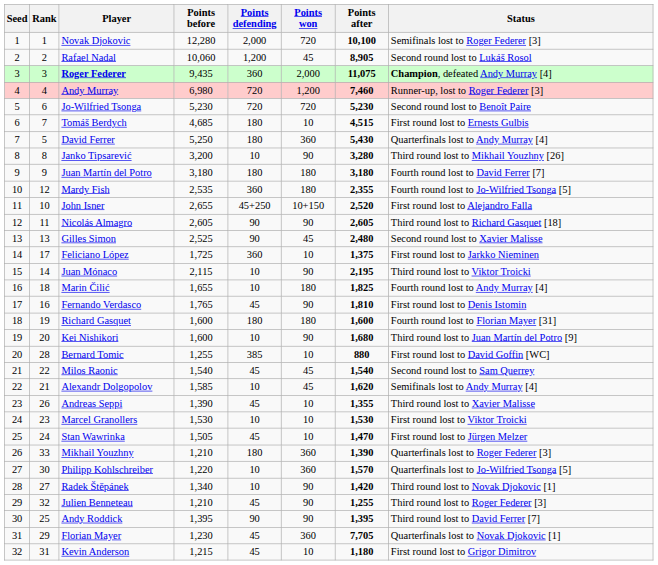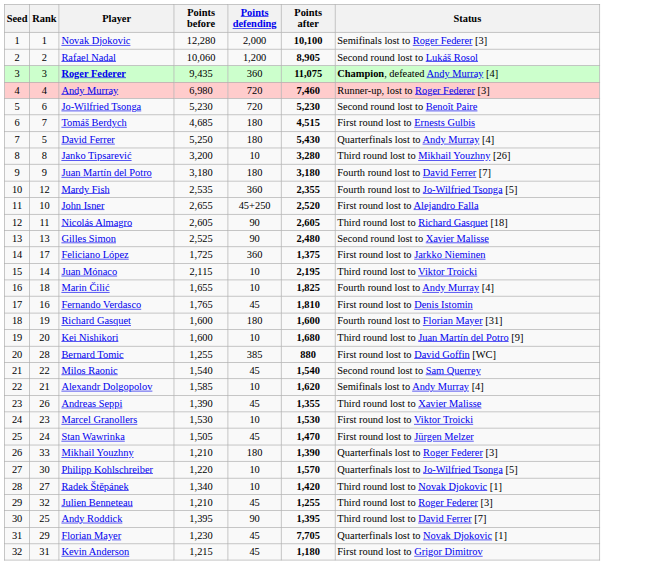 <table class="wikitable sortable" style="text-align:center;">
 <tr>
 <th style="width:30px;">Seed</th>
 <th style="width:30px;">Rank</th>
 <th style="width:170px;">Player</th>
 <th style="width:75px;">Points <br>before</th>
 <th style="width:75px;"><a href='#'>Points <br>defending</a></th>
-<th style="width:75px;"><a href='#'>Points <br>won</a></th>
 <th style="width:75px;">Points <br>after</th>
 <th style="width:400px;">Status</th>
 </tr>
 <tr>
 <td>1</td>
 <td>1</td>
 <td style="text-align:left;" data-sort-value=> <a href='#'>Novak Djokovic</a></td>
 <td>12,280</td>
 <td>2,000</td>
-<td>720</td>
 <td><strong>10,100</strong></td>
 <td style="text-align:left;" data-sort-value=>Semifinals lost to  <a href='#'>Roger Federer</a> [3]</td>
 </tr>
 <tr>
 <td>2</td>
 <td>2</td>
 <td style="text-align:left;" data-sort-value=> <a href='#'>Rafael Nadal</a></td>
 <td>10,060</td>
 <td>1,200</td>
-<td>45</td>
 <td><strong>8,905</strong></td>
 <td style="text-align:left;" data-sort-value=>Second round lost to  <a href='#'>Lukáš Rosol</a></td>
 </tr>
 <tr style="background:#cfc;">
 <td>3</td>
 <td>3</td>
 <td style="text-align:left;" data-sort-value=> <strong><a href='#'>Roger Federer</a></strong></td>
 <td>9,435</td>
 <td>360</td>
-<td>2,000</td>
 <td><strong>11,075</strong></td>
 <td style="text-align:left;" data-sort-value=><strong>Champion</strong>, defeated  <a href='#'>Andy Murray</a> [4]</td>
 </tr>
 <tr style="background:#fcc;">
 <td>4</td>
 <td>4</td>
 <td style="text-align:left;" data-sort-value=> <a href='#'>Andy Murray</a></td>
 <td>6,980</td>
 <td>720</td>
-<td>1,200</td>
 <td><strong>7,460</strong></td>
 <td style="text-align:left;" data-sort-value=>Runner-up, lost to  <a href='#'>Roger Federer</a> [3]</td>
 </tr>
 <tr>
 <td>5</td>
 <td>6</td>
 <td style="text-align:left;" data-sort-value=> <a href='#'>Jo-Wilfried Tsonga</a></td>
 <td>5,230</td>
-<td>720</td>
 <td>720</td>
 <td><strong>5,230</strong></td>
 <td style="text-align:left;" data-sort-value=>Second round lost to  <a href='#'>Benoît Paire</a></td>
 </tr>
 <tr>
 <td>6</td>
 <td>7</td>
 <td style="text-align:left;" data-sort-value=> <a href='#'>Tomáš Berdych</a></td>
 <td>4,685</td>
 <td>180</td>
-<td>10</td>
 <td><strong>4,515</strong></td>
 <td style="text-align:left;" data-sort-value=>First round lost to  <a href='#'>Ernests Gulbis</a></td>
 </tr>
 <tr>
 <td>7</td>
 <td>5</td>
 <td style="text-align:left;" data-sort-value=> <a href='#'>David Ferrer</a></td>
 <td>5,250</td>
 <td>180</td>
-<td>360</td>
 <td><strong>5,430</strong></td>
 <td style="text-align:left;" data-sort-value=>Quarterfinals lost to  <a href='#'>Andy Murray</a> [4]</td>
 </tr>
 <tr>
 <td>8</td>
 <td>8</td>
 <td style="text-align:left;" data-sort-value=> <a href='#'>Janko Tipsarević</a></td>
 <td>3,200</td>
 <td>10</td>
-<td>90</td>
 <td><strong>3,280</strong></td>
 <td style="text-align:left;" data-sort-value=>Third round lost to  <a href='#'>Mikhail Youzhny</a> [26]</td>
 </tr>
 <tr>
 <td>9</td>
 <td>9</td>
 <td style="text-align:left;" data-sort-value=> <a href='#'>Juan Martín del Potro</a></td>
 <td>3,180</td>
-<td>180</td>
 <td>180</td>
 <td><strong>3,180</strong></td>
 <td style="text-align:left;" data-sort-value=>Fourth round lost to  <a href='#'>David Ferrer</a> [7]</td>
 </tr>
 <tr>
 <td>10</td>
 <td>12</td>
 <td style="text-align:left;" data-sort-value=> <a href='#'>Mardy Fish</a></td>
 <td>2,535</td>
 <td>360</td>
-<td>180</td>
 <td><strong>2,355</strong></td>
 <td style="text-align:left;" data-sort-value=>Fourth round lost to  <a href='#'>Jo-Wilfried Tsonga</a> [5]</td>
 </tr>
 <tr>
 <td>11</td>
 <td>10</td>
 <td style="text-align:left;" data-sort-value=> <a href='#'>John Isner</a></td>
 <td>2,655</td>
 <td>45+250</td>
-<td>10+150</td>
 <td><strong>2,520</strong></td>
 <td style="text-align:left;" data-sort-value=>First round lost to  <a href='#'>Alejandro Falla</a></td>
 </tr>
 <tr>
 <td>12</td>
 <td>11</td>
 <td style="text-align:left;" data-sort-value=> <a href='#'>Nicolás Almagro</a></td>
 <td>2,605</td>
-<td>90</td>
 <td>90</td>
 <td><strong>2,605</strong></td>
 <td style="text-align:left;" data-sort-value=>Third round lost to  <a href='#'>Richard Gasquet</a> [18]</td>
 </tr>
 <tr>
 <td>13</td>
 <td>13</td>
 <td style="text-align:left;" data-sort-value=> <a href='#'>Gilles Simon</a></td>
 <td>2,525</td>
 <td>90</td>
-<td>45</td>
 <td><strong>2,480</strong></td>
 <td style="text-align:left;" data-sort-value=>Second round lost to  <a href='#'>Xavier Malisse</a></td>
 </tr>
 <tr>
 <td>14</td>
 <td>17</td>
 <td style="text-align:left;" data-sort-value=> <a href='#'>Feliciano López</a></td>
 <td>1,725</td>
 <td>360</td>
-<td>10</td>
 <td><strong>1,375</strong></td>
 <td style="text-align:left;" data-sort-value=>First round lost to  <a href='#'>Jarkko Nieminen</a></td>
 </tr>
 <tr>
 <td>15</td>
 <td>14</td>
 <td style="text-align:left;" data-sort-value=> <a href='#'>Juan Mónaco</a></td>
 <td>2,115</td>
 <td>10</td>
-<td>90</td>
 <td><strong>2,195</strong></td>
 <td style="text-align:left;" data-sort-value=>Third round lost to  <a href='#'>Viktor Troicki</a></td>
 </tr>
 <tr>
 <td>16</td>
 <td>18</td>
 <td style="text-align:left;" data-sort-value=> <a href='#'>Marin Čilić</a></td>
 <td>1,655</td>
 <td>10</td>
-<td>180</td>
 <td><strong>1,825</strong></td>
 <td style="text-align:left;" data-sort-value=>Fourth round lost to  <a href='#'>Andy Murray</a> [4]</td>
 </tr>
 <tr>
 <td>17</td>
 <td>16</td>
 <td style="text-align:left;" data-sort-value=> <a href='#'>Fernando Verdasco</a></td>
 <td>1,765</td>
 <td>45</td>
-<td>90</td>
 <td><strong>1,810</strong></td>
 <td style="text-align:left;" data-sort-value=>First round lost to  <a href='#'>Denis Istomin</a></td>
 </tr>
 <tr>
 <td>18</td>
 <td>19</td>
 <td style="text-align:left;" data-sort-value=> <a href='#'>Richard Gasquet</a></td>
 <td>1,600</td>
-<td>180</td>
 <td>180</td>
 <td><strong>1,600</strong></td>
 <td style="text-align:left;" data-sort-value=>Fourth round lost to  <a href='#'>Florian Mayer</a> [31]</td>
 </tr>
 <tr>
 <td>19</td>
 <td>20</td>
 <td style="text-align:left;" data-sort-value=> <a href='#'>Kei Nishikori</a></td>
 <td>1,600</td>
 <td>10</td>
-<td>90</td>
 <td><strong>1,680</strong></td>
 <td style="text-align:left;" data-sort-value=>Third round lost to  <a href='#'>Juan Martín del Potro</a> [9]</td>
 </tr>
 <tr>
 <td>20</td>
 <td>28</td>
 <td style="text-align:left;" data-sort-value=> <a href='#'>Bernard Tomic</a></td>
 <td>1,255</td>
 <td>385</td>
-<td>10</td>
 <td><strong>880</strong></td>
 <td style="text-align:left;" data-sort-value=>First round lost to  <a href='#'>David Goffin</a> [WC]</td>
 </tr>
 <tr>
 <td>21</td>
 <td>22</td>
 <td style="text-align:left;" data-sort-value=> <a href='#'>Milos Raonic</a></td>
 <td>1,540</td>
-<td>45</td>
 <td>45</td>
 <td><strong>1,540</strong></td>
 <td style="text-align:left;" data-sort-value=>Second round lost to  <a href='#'>Sam Querrey</a></td>
 </tr>
 <tr>
 <td>22</td>
 <td>21</td>
 <td style="text-align:left;" data-sort-value=> <a href='#'>Alexandr Dolgopolov</a></td>
 <td>1,585</td>
 <td>10</td>
-<td>45</td>
 <td><strong>1,620</strong></td>
 <td style="text-align:left;" data-sort-value=>Semifinals lost to  <a href='#'>Andy Murray</a> [4]</td>
 </tr>
 <tr>
 <td>23</td>
 <td>26</td>
 <td style="text-align:left;" data-sort-value=> <a href='#'>Andreas Seppi</a></td>
 <td>1,390</td>
 <td>45</td>
-<td>10</td>
 <td><strong>1,355</strong></td>
 <td style="text-align:left;" data-sort-value=>Third round lost to  <a href='#'>Xavier Malisse</a></td>
 </tr>
 <tr>
 <td>24</td>
 <td>23</td>
 <td style="text-align:left;" data-sort-value=> <a href='#'>Marcel Granollers</a></td>
 <td>1,530</td>
-<td>10</td>
 <td>10</td>
 <td><strong>1,530</strong></td>
 <td style="text-align:left;" data-sort-value=>First round lost to  <a href='#'>Viktor Troicki</a></td>
 </tr>
 <tr>
 <td>25</td>
 <td>24</td>
 <td style="text-align:left;" data-sort-value=> <a href='#'>Stan Wawrinka</a></td>
 <td>1,505</td>
 <td>45</td>
-<td>10</td>
 <td><strong>1,470</strong></td>
 <td style="text-align:left;" data-sort-value=>First round lost to  <a href='#'>Jürgen Melzer</a></td>
 </tr>
 <tr>
 <td>26</td>
 <td>33</td>
 <td style="text-align:left;" data-sort-value=> <a href='#'>Mikhail Youzhny</a></td>
 <td>1,210</td>
 <td>180</td>
-<td>360</td>
 <td><strong>1,390</strong></td>
 <td style="text-align:left;" data-sort-value=>Quarterfinals lost to  <a href='#'>Roger Federer</a> [3]</td>
 </tr>
 <tr>
 <td>27</td>
 <td>30</td>
 <td style="text-align:left;" data-sort-value=> <a href='#'>Philipp Kohlschreiber</a></td>
 <td>1,220</td>
 <td>10</td>
-<td>360</td>
 <td><strong>1,570</strong></td>
 <td style="text-align:left;" data-sort-value=>Quarterfinals lost to  <a href='#'>Jo-Wilfried Tsonga</a> [5]</td>
 </tr>
 <tr>
 <td>28</td>
 <td>27</td>
 <td style="text-align:left;" data-sort-value=> <a href='#'>Radek Štěpánek</a></td>
 <td>1,340</td>
 <td>10</td>
-<td>90</td>
 <td><strong>1,420</strong></td>
 <td style="text-align:left;" data-sort-value=>Third round lost to  <a href='#'>Novak Djokovic</a> [1]</td>
 </tr>
 <tr>
 <td>29</td>
 <td>32</td>
 <td style="text-align:left;" data-sort-value=> <a href='#'>Julien Benneteau</a></td>
 <td>1,210</td>
 <td>45</td>
-<td>90</td>
 <td><strong>1,255</strong></td>
 <td style="text-align:left;" data-sort-value=>Third round lost to  <a href='#'>Roger Federer</a> [3]</td>
 </tr>
 <tr>
 <td>30</td>
 <td>25</td>
 <td style="text-align:left;" data-sort-value=> <a href='#'>Andy Roddick</a></td>
 <td>1,395</td>
-<td>90</td>
 <td>90</td>
 <td><strong>1,395</strong></td>
 <td style="text-align:left;" data-sort-value=>Third round lost to  <a href='#'>David Ferrer</a> [7]</td>
 </tr>
 <tr>
 <td>31</td>
 <td>29</td>
 <td style="text-align:left;" data-sort-value=> <a href='#'>Florian Mayer</a></td>
 <td>1,230</td>
 <td>45</td>
-<td>360</td>
 <td><strong>7,705</strong></td>
 <td style="text-align:left;" data-sort-value=>Quarterfinals lost to  <a href='#'>Novak Djokovic</a> [1]</td>
 </tr>
 <tr>
 <td>32</td>
 <td>31</td>
 <td style="text-align:left;" data-sort-value=> <a href='#'>Kevin Anderson</a></td>
 <td>1,215</td>
 <td>45</td>
-<td>10</td>
 <td><strong>1,180</strong></td>
 <td style="text-align:left;" data-sort-value=>First round lost to  <a href='#'>Grigor Dimitrov</a></td>
 </tr>
 </table>
